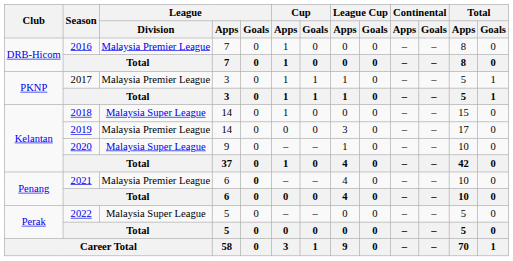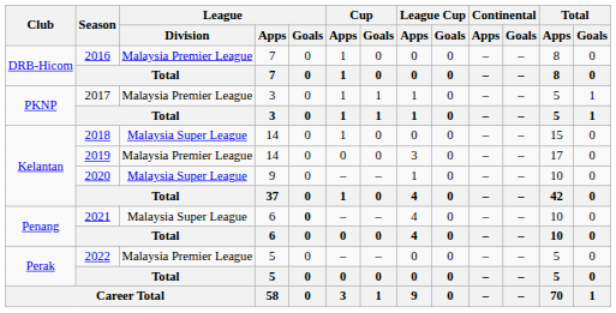 <table class=wikitable style="text-align:center">
 <tr>
 <th rowspan=2>Club</th>
 <th rowspan=2>Season</th>
 <th colspan=3>League</th>
 <th colspan=2>Cup</th>
 <th colspan=2>League Cup</th>
 <th colspan=2>Continental</th>
 <th colspan=2>Total</th>
 </tr>
 <tr>
 <th>Division</th>
 <th>Apps</th>
 <th>Goals</th>
 <th>Apps</th>
 <th>Goals</th>
 <th>Apps</th>
 <th>Goals</th>
 <th>Apps</th>
 <th>Goals</th>
 <th>Apps</th>
 <th>Goals</th>
 </tr>
 <tr>
 <td rowspan=2><a href='#'>DRB-Hicom</a></td>
 <td><a href='#'>2016</a></td>
 <td><a href='#'>Malaysia Premier League</a></td>
 <td>7</td>
 <td>0</td>
 <td>1</td>
 <td>0</td>
 <td>0</td>
 <td>0</td>
 <td>–</td>
 <td>–</td>
 <td>8</td>
 <td>0</td>
 </tr>
 <tr>
 <th colspan="2">Total</th>
 <th>7</th>
 <th>0</th>
 <th>1</th>
 <th>0</th>
 <th>0</th>
 <th>0</th>
 <th>–</th>
 <th>–</th>
 <th>8</th>
 <th>0</th>
 </tr>
 <tr>
 <td rowspan=2><a href='#'>PKNP</a></td>
 <td>2017</td>
 <td>Malaysia Premier League</td>
 <td>3</td>
 <td>0</td>
 <td>1</td>
 <td>1</td>
 <td>1</td>
 <td>0</td>
 <td>–</td>
 <td>–</td>
 <td>5</td>
 <td>1</td>
 </tr>
 <tr>
 <th colspan="2">Total</th>
 <th>3</th>
 <th>0</th>
 <th>1</th>
 <th>1</th>
 <th>1</th>
 <th>0</th>
 <th>–</th>
 <th>–</th>
 <th>5</th>
 <th>1</th>
 </tr>
 <tr>
 <td rowspan=4><a href='#'>Kelantan</a></td>
 <td><a href='#'>2018</a></td>
 <td><a href='#'>Malaysia Super League</a></td>
 <td>14</td>
 <td>0</td>
 <td>1</td>
 <td>0</td>
 <td>0</td>
 <td>0</td>
 <td>–</td>
 <td>–</td>
 <td>15</td>
 <td>0</td>
 </tr>
 <tr>
 <td><a href='#'>2019</a></td>
 <td>Malaysia Premier League</td>
 <td>14</td>
 <td>0</td>
 <td>0</td>
 <td>0</td>
 <td>3</td>
 <td>0</td>
 <td>–</td>
 <td>–</td>
 <td>17</td>
 <td>0</td>
 </tr>
 <tr>
 <td><a href='#'>2020</a></td>
 <td><a href='#'>Malaysia Super League</a></td>
 <td>9</td>
 <td>0</td>
 <td>–</td>
 <td>–</td>
 <td>1</td>
 <td>0</td>
 <td>–</td>
 <td>–</td>
 <td>10</td>
 <td>0</td>
 </tr>
 <tr>
 <th colspan="2">Total</th>
 <th>37</th>
 <th>0</th>
 <th>1</th>
 <th>0</th>
 <th>4</th>
 <th>0</th>
 <th>–</th>
 <th>–</th>
 <th>42</th>
 <th>0</th>
 </tr>
 <tr>
 <td rowspan=2><a href='#'>Penang</a></td>
 <td><a href='#'>2021</a></td>
-<td>Malaysia Premier League</td>
+<td>Malaysia Super League</td>
 <td>6</td>
 <td><strong>0</strong></td>
 <td>–</td>
 <td>–</td>
 <td>4</td>
 <td>0</td>
 <td>–</td>
 <td>–</td>
 <td>10</td>
 <td>0</td>
 </tr>
 <tr>
 <th colspan="2">Total</th>
 <th>6</th>
 <th>0</th>
 <th>0</th>
 <th>0</th>
 <th>4</th>
 <th>0</th>
 <th>–</th>
 <th>–</th>
 <th>10</th>
 <th>0</th>
 </tr>
 <tr>
 <td rowspan=2><a href='#'>Perak</a></td>
 <td><a href='#'>2022</a></td>
-<td>Malaysia Super League</td>
+<td>Malaysia Premier League</td>
 <td>5</td>
 <td>0</td>
 <td>–</td>
 <td>–</td>
 <td>0</td>
 <td>0</td>
 <td>–</td>
 <td>–</td>
 <td>5</td>
 <td>0</td>
 </tr>
 <tr>
 <th colspan="2">Total</th>
 <th>5</th>
 <th>0</th>
 <th>0</th>
 <th>0</th>
 <th>0</th>
 <th>0</th>
 <th>–</th>
 <th>–</th>
 <th>5</th>
 <th>0</th>
 </tr>
 <tr>
 <th colspan="3">Career Total</th>
 <th>58</th>
 <th>0</th>
 <th>3</th>
 <th>1</th>
 <th>9</th>
 <th>0</th>
 <th>–</th>
 <th>–</th>
 <th>70</th>
 <th>1</th>
 </tr>
 </table>
